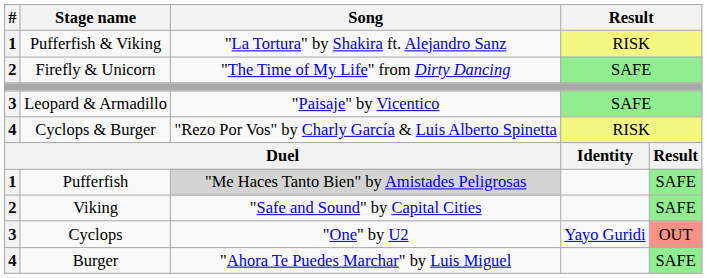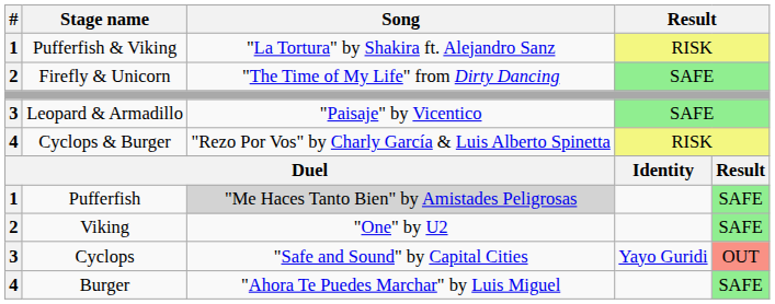 <table class="wikitable plainrowheaders" style="text-align: center;">
 <tr>
 <th>#</th>
 <th>Stage name</th>
 <th>Song</th>
 <th colspan="2">Result</th>
 </tr>
 <tr>
 <th>1</th>
 <td>Pufferfish & Viking</td>
 <td>"<a href='#'>La Tortura</a>" by <a href='#'>Shakira</a> ft. <a href='#'>Alejandro Sanz</a></td>
 <td colspan="2" bgcolor="#F3F781">RISK</td>
 </tr>
 <tr>
 <th>2</th>
 <td>Firefly & Unicorn</td>
 <td>"<a href='#'>The Time of My Life</a>" from <em><a href='#'>Dirty Dancing</a></em></td>
 <td colspan="2" bgcolor="lightgreen">SAFE</td>
 </tr>
 <tr>
 <td colspan="5" style="background:darkgray"></td>
 </tr>
 <tr>
 <th>3</th>
 <td>Leopard & Armadillo</td>
 <td>"<a href='#'>Paisaje</a>" by <a href='#'>Vicentico</a></td>
 <td colspan="2" bgcolor="lightgreen">SAFE</td>
 </tr>
 <tr>
 <th>4</th>
 <td>Cyclops & Burger</td>
 <td>"Rezo Por Vos" by <a href='#'>Charly García</a> & <a href='#'>Luis Alberto Spinetta</a></td>
 <td colspan="2" bgcolor="#F3F781">RISK</td>
 </tr>
 <tr>
 <th colspan="3">Duel</th>
 <th>Identity</th>
 <th>Result</th>
 </tr>
 <tr>
 <th>1</th>
 <td>Pufferfish</td>
 <td style="background: lightgrey;">"Me Haces Tanto Bien" by <a href='#'>Amistades Peligrosas</a></td>
 <td></td>
 <td bgcolor="lightgreen">SAFE</td>
 </tr>
 <tr>
 <th>2</th>
 <td>Viking</td>
-<td>"<a href='#'>Safe and Sound</a>" by <a href='#'>Capital Cities</a></td>
+<td>"<a href='#'>One</a>" by <a href='#'>U2</a></td>
 <td></td>
 <td bgcolor="lightgreen">SAFE</td>
 </tr>
 <tr>
 <th>3</th>
 <td>Cyclops</td>
-<td>"<a href='#'>One</a>" by <a href='#'>U2</a></td>
+<td>"<a href='#'>Safe and Sound</a>" by <a href='#'>Capital Cities</a></td>
 <td><a href='#'>Yayo Guridi</a></td>
 <td bgcolor="#F99185">OUT</td>
 </tr>
 <tr>
 <th>4</th>
 <td>Burger</td>
 <td>"<a href='#'>Ahora Te Puedes Marchar</a>" by <a href='#'>Luis Miguel</a></td>
 <td></td>
 <td bgcolor="lightgreen">SAFE</td>
 </tr>
 </table>
